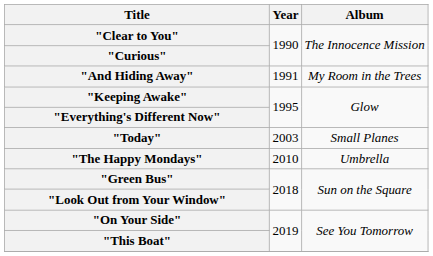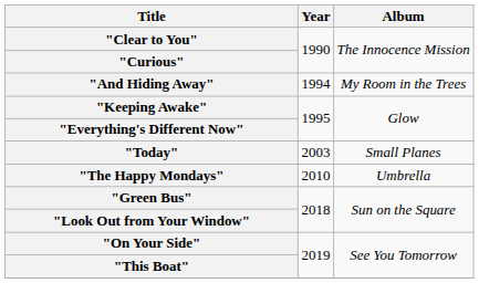 <table class="wikitable plainrowheaders" style="text-align:center;" border="1">
 <tr>
 <th scope="col" rowspan="1" style="width:20em;">Title</th>
 <th scope="col" rowspan="1">Year</th>
 <th scope="col" rowspan="1">Album</th>
 </tr>
 <tr>
 <th scope="row">"Clear to You"</th>
 <td rowspan="2">1990</td>
 <td rowspan="2"><em>The Innocence Mission</em></td>
 </tr>
 <tr>
 <th scope="row">"Curious"</th>
 </tr>
 <tr>
 <th scope="row">"And Hiding Away"</th>
-<td>1991</td>
+<td>1994</td>
 <td><em>My Room in the Trees</em></td>
 </tr>
 <tr>
 <th scope="row">"Keeping Awake"</th>
 <td rowspan="2">1995</td>
 <td rowspan="2"><em>Glow</em></td>
 </tr>
 <tr>
 <th scope="row">"Everything's Different Now"</th>
 </tr>
 <tr>
 <th scope="row">"Today"</th>
 <td>2003</td>
 <td><em>Small Planes</em></td>
 </tr>
 <tr>
 <th scope="row">"The Happy Mondays"</th>
 <td>2010</td>
 <td><em>Umbrella</em></td>
 </tr>
 <tr>
 <th scope="row">"Green Bus"</th>
 <td rowspan="2">2018</td>
 <td rowspan="2"><em>Sun on the Square</em></td>
 </tr>
 <tr>
 <th scope="row">"Look Out from Your Window"</th>
 </tr>
 <tr>
 <th scope="row">"On Your Side"</th>
 <td rowspan="2">2019</td>
 <td rowspan="2"><em>See You Tomorrow</em></td>
 </tr>
 <tr>
 <th scope="row">"This Boat"</th>
 </tr>
 <tr>
 </tr>
 </table>
